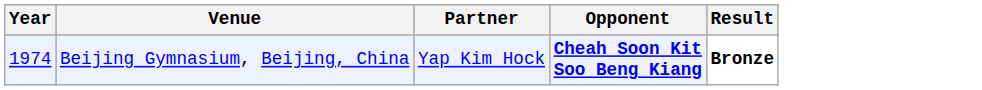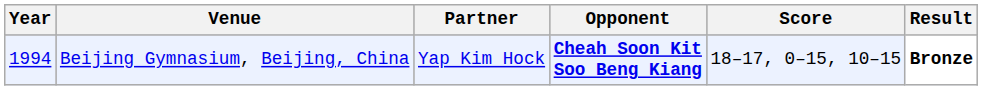 <table class="sortable wikitable" style="font-size: 90%;">
 <tr>
 <th>Year</th>
 <th>Venue</th>
 <th>Partner</th>
 <th>Opponent</th>
+<th>Score</th>
 <th>Result</th>
 </tr>
 <tr style="background:#ECF2FF">
-<td align="center"><a href='#'>1974</a></td>
+<td align="center"><a href='#'>1994</a></td>
 <td align="left"><a href='#'>Beijing Gymnasium</a>, <a href='#'>Beijing, China</a></td>
 <td align="left"> <a href='#'>Yap Kim Hock</a></td>
 <td align="left"><strong> <a href='#'>Cheah Soon Kit</a> <br>  <a href='#'>Soo Beng Kiang</a></strong></td>
+<td align="left">18–17, 0–15, 10–15</td>
 <td style="text-align:left; background:white"> <strong>Bronze</strong></td>
 </tr>
 </table>
